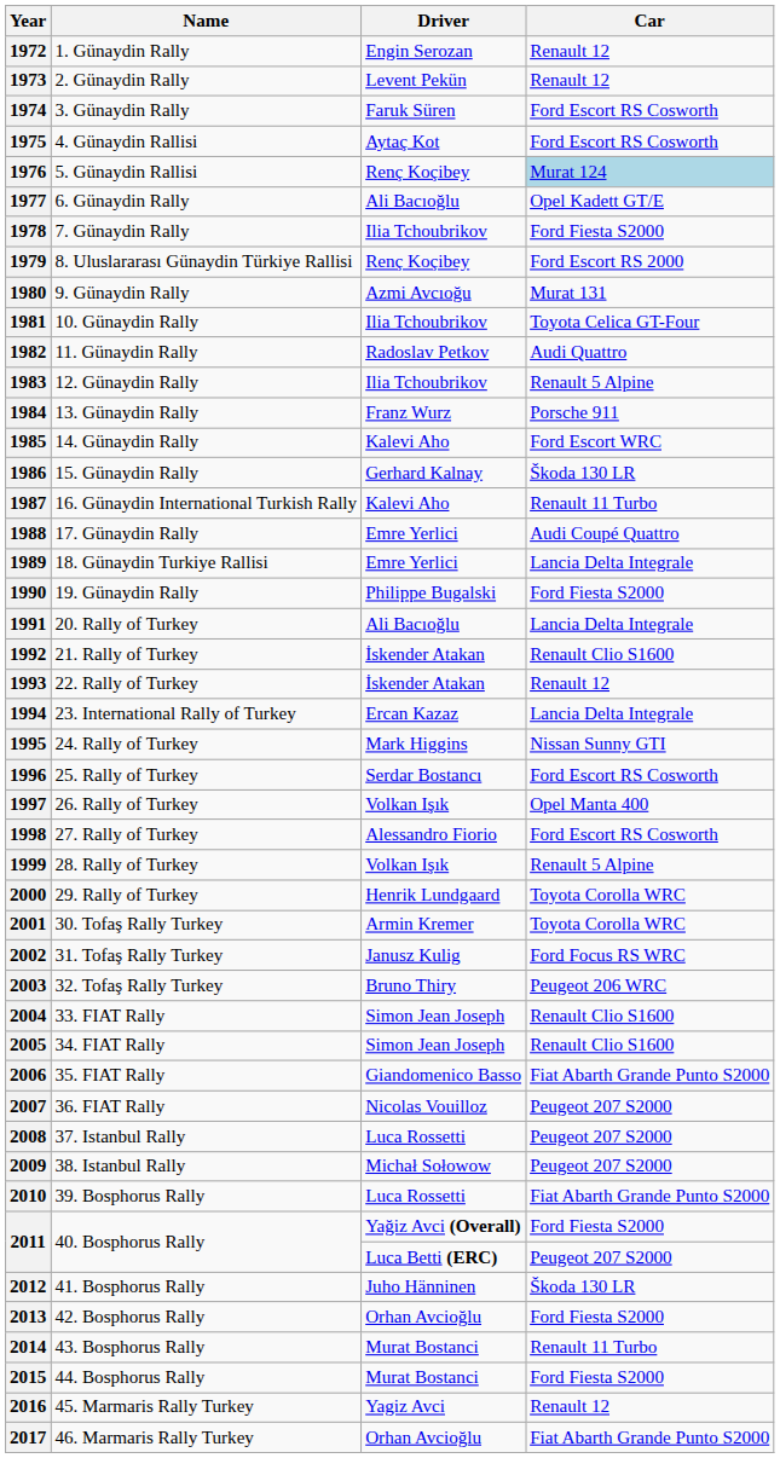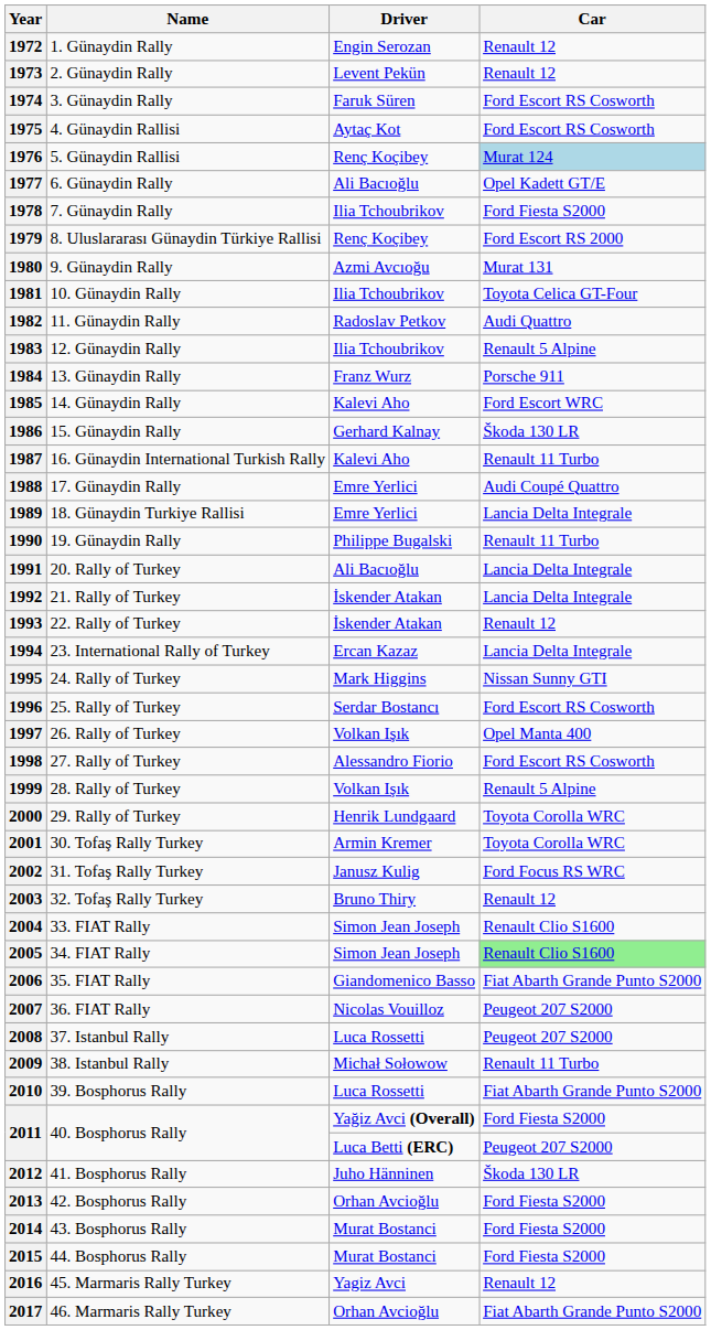 <table class="wikitable" style="font-size: 90%;">
 <tr>
 <th>Year</th>
 <th>Name</th>
 <th>Driver</th>
 <th>Car</th>
 </tr>
 <tr>
 <th>1972</th>
 <td>1. Günaydin Rally</td>
 <td> <a href='#'>Engin Serozan</a></td>
 <td><a href='#'>Renault 12</a></td>
 </tr>
 <tr>
 <th>1973</th>
 <td>2. Günaydin Rally</td>
 <td> <a href='#'>Levent Pekün</a></td>
 <td><a href='#'>Renault 12</a></td>
 </tr>
 <tr>
 <th>1974</th>
 <td>3. Günaydin Rally</td>
 <td> <a href='#'>Faruk Süren</a></td>
 <td><a href='#'>Ford Escort RS Cosworth</a></td>
 </tr>
 <tr>
 <th>1975</th>
 <td>4. Günaydin Rallisi</td>
 <td> <a href='#'>Aytaç Kot</a></td>
 <td><a href='#'>Ford Escort RS Cosworth</a></td>
 </tr>
 <tr>
 <th>1976</th>
 <td>5. Günaydin Rallisi</td>
 <td> <a href='#'>Renç Koçibey</a></td>
 <td style="background: lightblue;"><a href='#'>Murat 124</a></td>
 </tr>
 <tr>
 <th>1977</th>
 <td>6. Günaydin Rally</td>
 <td> <a href='#'>Ali Bacıoğlu</a></td>
 <td><a href='#'>Opel Kadett GT/E</a></td>
 </tr>
 <tr>
 <th>1978</th>
 <td>7. Günaydin Rally</td>
 <td> <a href='#'>Ilia Tchoubrikov</a></td>
 <td><a href='#'>Ford Fiesta S2000</a></td>
 </tr>
 <tr>
 <th>1979</th>
 <td>8. Uluslararası Günaydin Türkiye Rallisi</td>
 <td> <a href='#'>Renç Koçibey</a></td>
 <td><a href='#'>Ford Escort RS 2000</a></td>
 </tr>
 <tr>
 <th>1980</th>
 <td>9. Günaydin Rally</td>
 <td> <a href='#'>Azmi Avcıoğu</a></td>
 <td><a href='#'>Murat 131</a></td>
 </tr>
 <tr>
 <th>1981</th>
 <td>10. Günaydin Rally</td>
 <td> <a href='#'>Ilia Tchoubrikov</a></td>
 <td><a href='#'>Toyota Celica GT-Four</a></td>
 </tr>
 <tr>
 <th>1982</th>
 <td>11. Günaydin Rally</td>
 <td> <a href='#'>Radoslav Petkov</a></td>
 <td><a href='#'>Audi Quattro</a></td>
 </tr>
 <tr>
 <th>1983</th>
 <td>12. Günaydin Rally</td>
 <td> <a href='#'>Ilia Tchoubrikov</a></td>
 <td><a href='#'>Renault 5 Alpine</a></td>
 </tr>
 <tr>
 <th>1984</th>
 <td>13. Günaydin Rally</td>
 <td> <a href='#'>Franz Wurz</a></td>
 <td><a href='#'>Porsche 911</a></td>
 </tr>
 <tr>
 <th>1985</th>
 <td>14. Günaydin Rally</td>
 <td> <a href='#'>Kalevi Aho</a></td>
 <td><a href='#'>Ford Escort WRC</a></td>
 </tr>
 <tr>
 <th>1986</th>
 <td>15. Günaydin Rally</td>
 <td> <a href='#'>Gerhard Kalnay</a></td>
 <td><a href='#'>Škoda 130 LR</a></td>
 </tr>
 <tr>
 <th>1987</th>
 <td>16. Günaydin International Turkish Rally</td>
 <td> <a href='#'>Kalevi Aho</a></td>
 <td><a href='#'>Renault 11 Turbo</a></td>
 </tr>
 <tr>
 <th>1988</th>
 <td>17. Günaydin Rally</td>
 <td> <a href='#'>Emre Yerlici</a></td>
 <td><a href='#'>Audi Coupé Quattro</a></td>
 </tr>
 <tr>
 <th>1989</th>
 <td>18. Günaydin Turkiye Rallisi</td>
 <td> <a href='#'>Emre Yerlici</a></td>
 <td><a href='#'>Lancia Delta Integrale</a></td>
 </tr>
 <tr>
 <th>1990</th>
 <td>19. Günaydin Rally</td>
 <td> <a href='#'>Philippe Bugalski</a></td>
-<td><a href='#'>Ford Fiesta S2000</a></td>
+<td><a href='#'>Renault 11 Turbo</a></td>
 </tr>
 <tr>
 <th>1991</th>
 <td>20. Rally of Turkey</td>
 <td> <a href='#'>Ali Bacıoğlu</a></td>
 <td><a href='#'>Lancia Delta Integrale</a></td>
 </tr>
 <tr>
 <th>1992</th>
 <td>21. Rally of Turkey</td>
 <td> <a href='#'>İskender Atakan</a></td>
-<td><a href='#'>Renault Clio S1600</a></td>
+<td><a href='#'>Lancia Delta Integrale</a></td>
 </tr>
 <tr>
 <th>1993</th>
 <td>22. Rally of Turkey</td>
 <td> <a href='#'>İskender Atakan</a></td>
 <td><a href='#'>Renault 12</a></td>
 </tr>
 <tr>
 <th>1994</th>
 <td>23. International Rally of Turkey</td>
 <td> <a href='#'>Ercan Kazaz</a></td>
 <td><a href='#'>Lancia Delta Integrale</a></td>
 </tr>
 <tr>
 <th>1995</th>
 <td>24. Rally of Turkey</td>
 <td> <a href='#'>Mark Higgins</a></td>
 <td><a href='#'>Nissan Sunny GTI</a></td>
 </tr>
 <tr>
 <th>1996</th>
 <td>25. Rally of Turkey</td>
 <td> <a href='#'>Serdar Bostancı</a></td>
 <td><a href='#'>Ford Escort RS Cosworth</a></td>
 </tr>
 <tr>
 <th>1997</th>
 <td>26. Rally of Turkey</td>
 <td> <a href='#'>Volkan Işık</a></td>
 <td><a href='#'>Opel Manta 400</a></td>
 </tr>
 <tr>
 <th>1998</th>
 <td>27. Rally of Turkey</td>
 <td> <a href='#'>Alessandro Fiorio</a></td>
 <td><a href='#'>Ford Escort RS Cosworth</a></td>
 </tr>
 <tr>
 <th>1999</th>
 <td>28. Rally of Turkey</td>
 <td> <a href='#'>Volkan Işık</a></td>
 <td><a href='#'>Renault 5 Alpine</a></td>
 </tr>
 <tr>
 <th>2000</th>
 <td>29. Rally of Turkey</td>
 <td> <a href='#'>Henrik Lundgaard</a></td>
 <td><a href='#'>Toyota Corolla WRC</a></td>
 </tr>
 <tr>
 <th>2001</th>
 <td>30. Tofaş Rally Turkey</td>
 <td> <a href='#'>Armin Kremer</a></td>
 <td><a href='#'>Toyota Corolla WRC</a></td>
 </tr>
 <tr>
 <th>2002</th>
 <td>31. Tofaş Rally Turkey</td>
 <td> <a href='#'>Janusz Kulig</a></td>
 <td><a href='#'>Ford Focus RS WRC</a></td>
 </tr>
 <tr>
 <th>2003</th>
 <td>32. Tofaş Rally Turkey</td>
 <td> <a href='#'>Bruno Thiry</a></td>
-<td><a href='#'>Peugeot 206 WRC</a></td>
+<td><a href='#'>Renault 12</a></td>
 </tr>
 <tr>
 <th>2004</th>
 <td>33. FIAT Rally</td>
 <td> <a href='#'>Simon Jean Joseph</a></td>
 <td><a href='#'>Renault Clio S1600</a></td>
 </tr>
 <tr>
 <th>2005</th>
 <td>34. FIAT Rally</td>
 <td> <a href='#'>Simon Jean Joseph</a></td>
-<td><a href='#'>Renault Clio S1600</a></td>
+<td style="background: lightgreen;"><a href='#'>Renault Clio S1600</a></td>
 </tr>
 <tr>
 <th>2006</th>
 <td>35. FIAT Rally</td>
 <td> <a href='#'>Giandomenico Basso</a></td>
 <td><a href='#'>Fiat Abarth Grande Punto S2000</a></td>
 </tr>
 <tr>
 <th>2007</th>
 <td>36. FIAT Rally</td>
 <td> <a href='#'>Nicolas Vouilloz</a></td>
 <td><a href='#'>Peugeot 207 S2000</a></td>
 </tr>
 <tr>
 <th>2008</th>
 <td>37. Istanbul Rally</td>
 <td> <a href='#'>Luca Rossetti</a></td>
 <td><a href='#'>Peugeot 207 S2000</a></td>
 </tr>
 <tr>
 <th>2009</th>
 <td>38. Istanbul Rally</td>
 <td> <a href='#'>Michał Sołowow</a></td>
-<td><a href='#'>Peugeot 207 S2000</a></td>
+<td><a href='#'>Renault 11 Turbo</a></td>
 </tr>
 <tr>
 <th>2010</th>
 <td>39. Bosphorus Rally</td>
 <td> <a href='#'>Luca Rossetti</a></td>
 <td><a href='#'>Fiat Abarth Grande Punto S2000</a></td>
 </tr>
 <tr>
 <th rowspan=2>2011</th>
 <td rowspan=2>40. Bosphorus Rally</td>
 <td> <a href='#'>Yağiz Avci</a> <strong>(Overall)</strong></td>
 <td><a href='#'>Ford Fiesta S2000</a></td>
 </tr>
 <tr>
 <td> <a href='#'>Luca Betti</a> <strong>(ERC)</strong></td>
 <td><a href='#'>Peugeot 207 S2000</a></td>
 </tr>
 <tr>
 <th>2012</th>
 <td>41. Bosphorus Rally</td>
 <td> <a href='#'>Juho Hänninen</a></td>
 <td><a href='#'>Škoda 130 LR</a></td>
 </tr>
 <tr>
 <th>2013</th>
 <td>42. Bosphorus Rally</td>
 <td> <a href='#'>Orhan Avcioğlu</a></td>
 <td><a href='#'>Ford Fiesta S2000</a></td>
 </tr>
 <tr>
 <th>2014</th>
 <td>43. Bosphorus Rally</td>
 <td> <a href='#'>Murat Bostanci</a></td>
-<td><a href='#'>Renault 11 Turbo</a></td>
+<td><a href='#'>Ford Fiesta S2000</a></td>
 </tr>
 <tr>
 <th>2015</th>
 <td>44. Bosphorus Rally</td>
 <td> <a href='#'>Murat Bostanci</a></td>
 <td><a href='#'>Ford Fiesta S2000</a></td>
 </tr>
 <tr>
 <th>2016</th>
 <td>45. Marmaris Rally Turkey</td>
 <td> <a href='#'>Yagiz Avci</a></td>
 <td><a href='#'>Renault 12</a></td>
 </tr>
 <tr>
 <th>2017</th>
 <td>46. Marmaris Rally Turkey</td>
 <td> <a href='#'>Orhan Avcioğlu</a></td>
 <td><a href='#'>Fiat Abarth Grande Punto S2000</a></td>
 </tr>
 <tr>
 </tr>
 </table>
